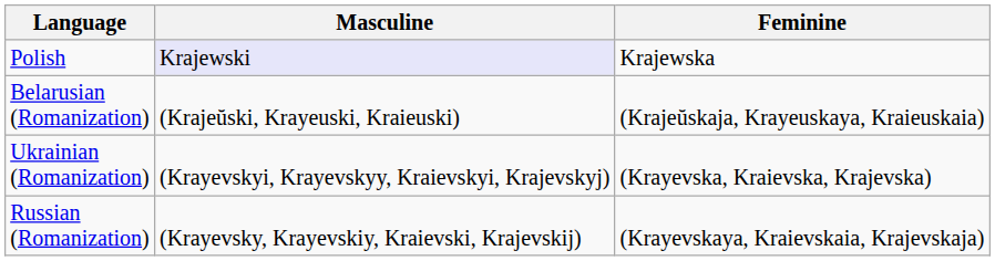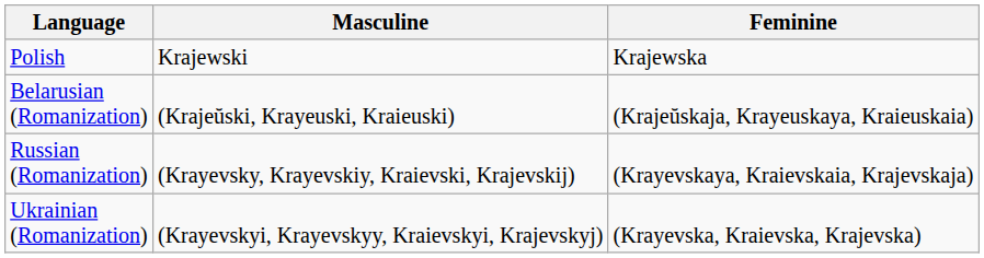 <table class="wikitable">
 <tr>
 <th>Language</th>
 <th>Masculine</th>
 <th>Feminine</th>
 </tr>
 <tr>
 <td><a href='#'>Polish</a></td>
-<td style="background: lavender;">Krajewski</td>
+<td>Krajewski</td>
 <td>Krajewska</td>
 </tr>
 <tr>
 <td><a href='#'>Belarusian</a> <br>(<a href='#'>Romanization</a>)</td>
 <td><br>(Krajeŭski, Krayeuski, Kraieuski)</td>
 <td><br> (Krajeŭskaja, Krayeuskaya, Kraieuskaia)</td>
 </tr>
 <tr>
+<td><a href='#'>Russian</a> <br>(<a href='#'>Romanization</a>)</td>
+<td><br> (Krayevsky, Krayevskiy, Kraievski, Krajevskij)</td>
+<td><br> (Krayevskaya, Kraievskaia, Krajevskaja)</td>
+</tr>
+<tr>
 <td><a href='#'>Ukrainian</a> <br>(<a href='#'>Romanization</a>)</td>
 <td><br> (Krayevskyi, Krayevskyy, Kraievskyi, Krajevskyj)</td>
 <td><br> (Krayevska, Kraievska, Krajevska)</td>
 </tr>
-<tr>
-<td><a href='#'>Russian</a> <br>(<a href='#'>Romanization</a>)</td>
-<td><br> (Krayevsky, Krayevskiy, Kraievski, Krajevskij)</td>
-<td><br> (Krayevskaya, Kraievskaia, Krajevskaja)</td>
-</tr>
 </table>
